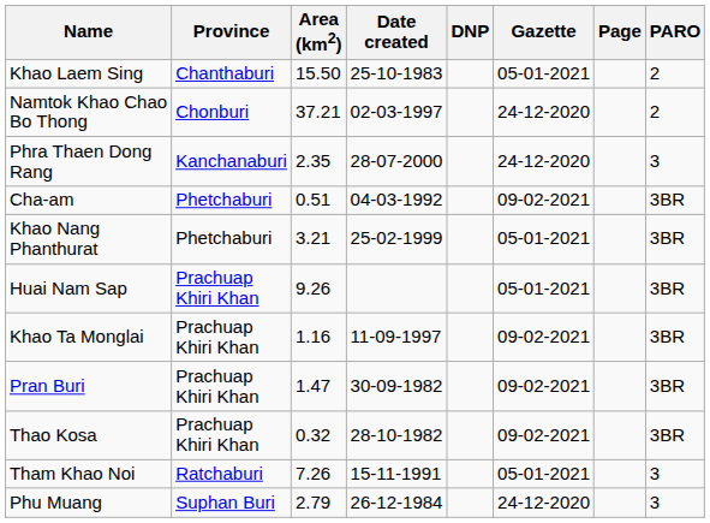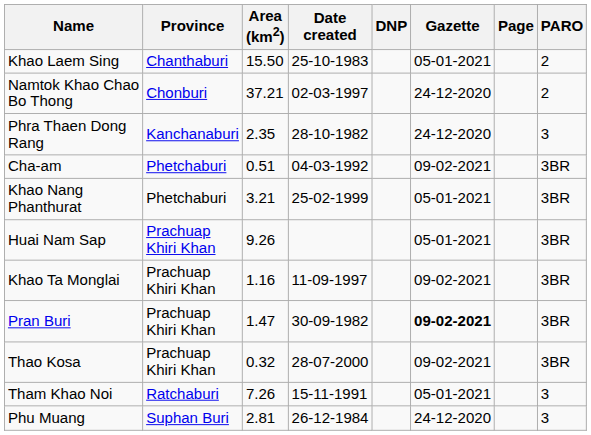 <table class="wikitable sortable" style="max-width:60em;">
 <tr>
 <th>Name</th>
 <th>Province</th>
 <th>Area<br>(km<sup>2</sup>)</th>
 <th>Date<br>created</th>
 <th class=unsortable>DNP</th>
 <th>Gazette</th>
 <th>Page</th>
 <th>PARO</th>
 </tr>
 <tr>
 <td>Khao Laem Sing</td>
 <td><a href='#'>Chanthaburi</a></td>
 <td>15.50</td>
 <td>25-10-1983</td>
 <td></td>
 <td>05-01-2021</td>
 <td></td>
 <td>2</td>
 </tr>
 <tr>
 <td>Namtok Khao Chao<br>Bo Thong</td>
 <td><a href='#'>Chonburi</a></td>
 <td>37.21</td>
 <td>02-03-1997</td>
 <td></td>
 <td>24-12-2020</td>
 <td></td>
 <td>2</td>
 </tr>
 <tr>
 <td>Phra Thaen Dong<br>Rang</td>
 <td><a href='#'>Kanchanaburi</a></td>
 <td>2.35</td>
-<td>28-07-2000</td>
+<td>28-10-1982</td>
 <td></td>
 <td>24-12-2020</td>
 <td></td>
 <td>3</td>
 </tr>
 <tr>
 <td>Cha-am</td>
 <td><a href='#'>Phetchaburi</a></td>
 <td>0.51</td>
 <td>04-03-1992</td>
 <td></td>
 <td>09-02-2021</td>
 <td></td>
 <td>3BR</td>
 </tr>
 <tr>
 <td>Khao Nang<br>Phanthurat</td>
 <td>Phetchaburi</td>
 <td>3.21</td>
 <td>25-02-1999</td>
 <td></td>
 <td>05-01-2021</td>
 <td></td>
 <td>3BR</td>
 </tr>
 <tr>
 <td>Huai Nam Sap</td>
 <td><a href='#'>Prachuap<br>Khiri Khan</a></td>
 <td>9.26</td>
 <td> </td>
 <td></td>
 <td>05-01-2021</td>
 <td></td>
 <td>3BR</td>
 </tr>
 <tr>
 <td>Khao Ta Monglai</td>
 <td>Prachuap<br>Khiri Khan</td>
 <td>1.16</td>
 <td>11-09-1997</td>
 <td></td>
 <td>09-02-2021</td>
 <td></td>
 <td>3BR</td>
 </tr>
 <tr>
 <td><a href='#'>Pran Buri</a></td>
 <td>Prachuap<br>Khiri Khan</td>
 <td>1.47</td>
 <td>30-09-1982</td>
 <td></td>
-<td>09-02-2021</td>
+<td><strong>09-02-2021</strong></td>
 <td></td>
 <td>3BR</td>
 </tr>
 <tr>
 <td>Thao Kosa</td>
 <td>Prachuap<br>Khiri Khan</td>
 <td>0.32</td>
-<td>28-10-1982</td>
+<td>28-07-2000</td>
 <td></td>
 <td>09-02-2021</td>
 <td></td>
 <td>3BR</td>
 </tr>
 <tr>
 <td>Tham Khao Noi</td>
 <td><a href='#'>Ratchaburi</a></td>
 <td>7.26</td>
 <td>15-11-1991</td>
 <td></td>
 <td>05-01-2021</td>
 <td></td>
 <td>3</td>
 </tr>
 <tr>
 <td>Phu Muang</td>
 <td><a href='#'>Suphan Buri</a></td>
-<td>2.79</td>
+<td>2.81</td>
 <td>26-12-1984</td>
 <td></td>
 <td>24-12-2020</td>
 <td></td>
 <td>3</td>
 </tr>
 </table>
